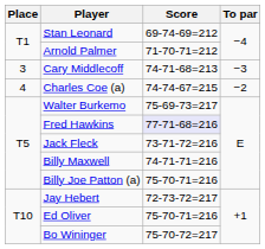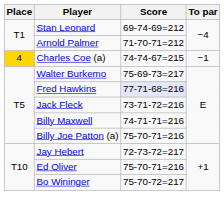 <table class="wikitable">
 <tr>
 <th>Place</th>
 <th>Player</th>
 <th>Score</th>
 <th>To par</th>
 </tr>
 <tr>
 <td rowspan="2" align="center">T1</td>
 <td> <a href='#'>Stan Leonard</a></td>
 <td>69-74-69=212</td>
 <td rowspan="2" align="center">−4</td>
 </tr>
 <tr>
 <td> <a href='#'>Arnold Palmer</a></td>
 <td>71-70-71=212</td>
 </tr>
 <tr>
-<td align="center">3</td>
-<td> <a href='#'>Cary Middlecoff</a></td>
-<td>74-71-68=213</td>
-<td align="center">−3</td>
-</tr>
-<tr>
-<td align="center">4</td>
+<td align="center" style="background: gold;">4</td>
 <td> <a href='#'>Charles Coe</a> (a)</td>
 <td>74-74-67=215</td>
-<td align="center">−2</td>
+<td align="center">−1</td>
 </tr>
 <tr>
 <td rowspan="5" align="center">T5</td>
 <td> <a href='#'>Walter Burkemo</a></td>
 <td>75-69-73=217</td>
 <td rowspan="5" align="center">E</td>
 </tr>
 <tr>
 <td> <a href='#'>Fred Hawkins</a></td>
 <td style="background: lavender;">77-71-68=216</td>
 </tr>
 <tr>
 <td> <a href='#'>Jack Fleck</a></td>
 <td>73-71-72=216</td>
 </tr>
 <tr>
 <td> <a href='#'>Billy Maxwell</a></td>
 <td>74-71-71=216</td>
 </tr>
 <tr>
 <td> <a href='#'>Billy Joe Patton</a> (a)</td>
 <td>75-70-71=216</td>
 </tr>
 <tr>
 <td rowspan="3" align="center">T10</td>
 <td> <a href='#'>Jay Hebert</a></td>
 <td>72-73-72=217</td>
 <td rowspan="3" align="center">+1</td>
 </tr>
 <tr>
 <td> <a href='#'>Ed Oliver</a></td>
 <td>75-70-71=216</td>
 </tr>
 <tr>
 <td> <a href='#'>Bo Wininger</a></td>
 <td>75-70-72=217</td>
 </tr>
 </table>
